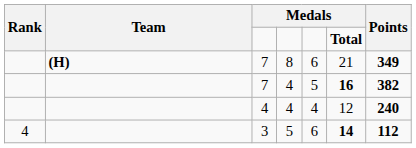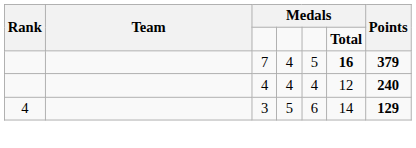 <table class="wikitable">
 <tr>
 <th rowspan=2>Rank</th>
 <th style="width:220px;" rowspan="2">Team</th>
 <th colspan=4>Medals</th>
 <th rowspan=2>Points</th>
 </tr>
 <tr>
 <td style="width:20px; text-align:center;"></td>
 <td style="width:20px; text-align:center;"></td>
 <td style="width:20px; text-align:center;"></td>
 <td><strong>Total</strong></td>
 </tr>
 <tr>
 <td align=center></td>
-<td> <strong>(H)</strong></td>
-<td align=center>7</td>
-<td align=center>8</td>
-<td align=center>6</td>
-<td align=center>21</td>
-<td align=center><strong>349</strong></td>
-</tr>
-<tr>
-<td align=center></td>
 <td></td>
 <td align=center>7</td>
 <td align=center>4</td>
 <td align=center>5</td>
 <td align=center><strong>16</strong></td>
-<td align=center><strong>382</strong></td>
+<td align=center><strong>379</strong></td>
 </tr>
 <tr>
 <td align=center></td>
 <td></td>
 <td align=center>4</td>
 <td align=center>4</td>
 <td align=center>4</td>
 <td align=center>12</td>
 <td align=center><strong>240</strong></td>
 </tr>
 <tr>
 <td align=center>4</td>
 <td></td>
 <td align=center>3</td>
 <td align=center>5</td>
 <td align=center>6</td>
-<td align=center><strong>14</strong></td>
-<td align=center><strong>112</strong></td>
+<td align=center>14</td>
+<td align=center><strong>129</strong></td>
 </tr>
 </table>
